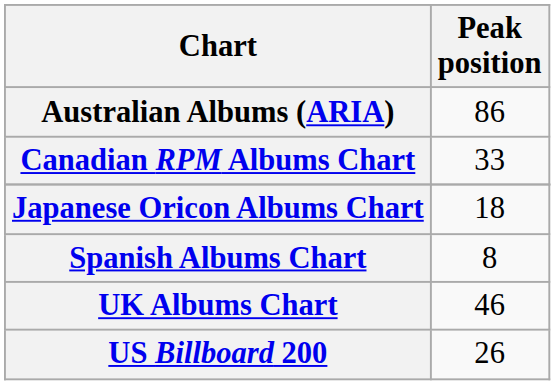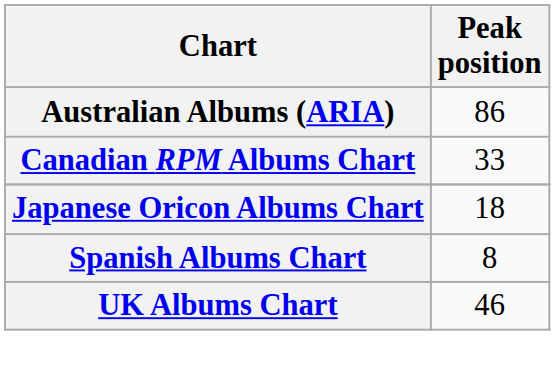 <table class="wikitable sortable plainrowheaders" style="text-align:center">
 <tr>
 <th>Chart</th>
 <th>Peak<br>position</th>
 </tr>
 <tr>
 <th scope="row">Australian Albums (<a href='#'>ARIA</a>)</th>
 <td>86</td>
 </tr>
 <tr>
 <th scope="row"><a href='#'>Canadian <em>RPM</em> Albums Chart</a></th>
 <td>33</td>
 </tr>
 <tr>
 </tr>
 <tr>
 <th scope="row"><a href='#'>Japanese Oricon Albums Chart</a></th>
 <td>18</td>
 </tr>
 <tr>
 <th scope="row"><a href='#'>Spanish Albums Chart</a></th>
 <td>8</td>
 </tr>
 <tr>
 <th scope="row"><a href='#'>UK Albums Chart</a></th>
 <td>46</td>
 </tr>
-<tr>
-<th scope="row"><a href='#'>US <em>Billboard</em> 200</a></th>
-<td>26</td>
-</tr>
 </table>
